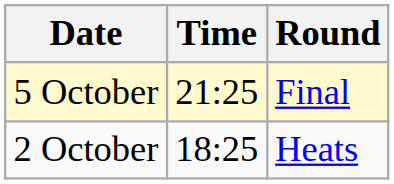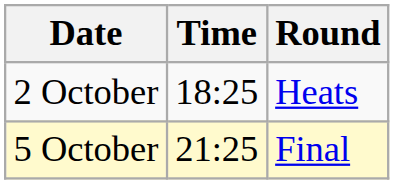 <table class="wikitable">
 <tr>
 <th>Date</th>
 <th>Time</th>
 <th>Round</th>
 </tr>
+<tr>
+<td>2 October</td>
+<td>18:25</td>
+<td><a href='#'>Heats</a></td>
+</tr>
 <tr style=background:lemonchiffon>
 <td>5 October</td>
 <td>21:25</td>
 <td><a href='#'>Final</a></td>
 </tr>
-<tr>
-<td>2 October</td>
-<td>18:25</td>
-<td><a href='#'>Heats</a></td>
-</tr>
 </table>
